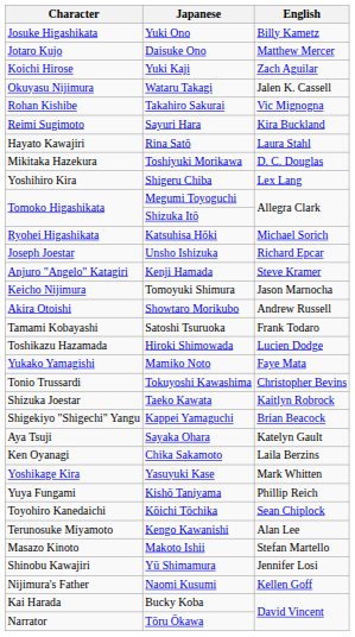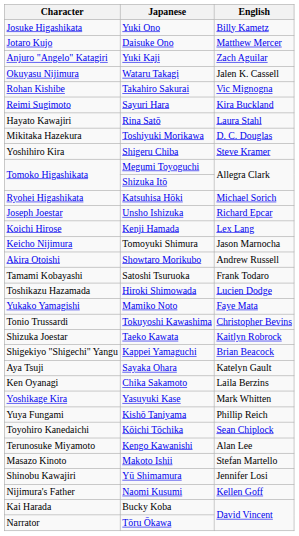 <table class="wikitable">
 <tr>
 <th>Character</th>
 <th>Japanese</th>
 <th>English</th>
 </tr>
 <tr>
 <td><a href='#'>Josuke Higashikata</a></td>
 <td><a href='#'>Yuki Ono</a></td>
 <td><a href='#'>Billy Kametz</a></td>
 </tr>
 <tr>
 <td><a href='#'>Jotaro Kujo</a></td>
 <td><a href='#'>Daisuke Ono</a></td>
 <td><a href='#'>Matthew Mercer</a></td>
 </tr>
 <tr>
-<td><a href='#'>Koichi Hirose</a></td>
+<td><a href='#'>Anjuro "Angelo" Katagiri</a></td>
 <td><a href='#'>Yuki Kaji</a></td>
 <td><a href='#'>Zach Aguilar</a></td>
 </tr>
 <tr>
 <td><a href='#'>Okuyasu Nijimura</a></td>
 <td><a href='#'>Wataru Takagi</a></td>
 <td>Jalen K. Cassell</td>
 </tr>
 <tr>
 <td><a href='#'>Rohan Kishibe</a></td>
 <td><a href='#'>Takahiro Sakurai</a></td>
 <td><a href='#'>Vic Mignogna</a></td>
 </tr>
 <tr>
 <td><a href='#'>Reimi Sugimoto</a></td>
 <td><a href='#'>Sayuri Hara</a></td>
 <td><a href='#'>Kira Buckland</a></td>
 </tr>
 <tr>
 <td>Hayato Kawajiri</td>
 <td><a href='#'>Rina Satō</a></td>
 <td><a href='#'>Laura Stahl</a></td>
 </tr>
 <tr>
 <td>Mikitaka Hazekura</td>
 <td><a href='#'>Toshiyuki Morikawa</a></td>
 <td><a href='#'>D. C. Douglas</a></td>
 </tr>
 <tr>
 <td>Yoshihiro Kira</td>
 <td><a href='#'>Shigeru Chiba</a></td>
-<td><a href='#'>Lex Lang</a></td>
+<td><a href='#'>Steve Kramer</a></td>
 </tr>
 <tr>
 <td rowspan=2><a href='#'>Tomoko Higashikata</a></td>
 <td><a href='#'>Megumi Toyoguchi</a> </td>
 <td rowspan=2>Allegra Clark</td>
 </tr>
 <tr>
 <td><a href='#'>Shizuka Itō</a> </td>
 </tr>
 <tr>
 <td><a href='#'>Ryohei Higashikata</a></td>
 <td><a href='#'>Katsuhisa Hōki</a></td>
 <td><a href='#'>Michael Sorich</a></td>
 </tr>
 <tr>
 <td><a href='#'>Joseph Joestar</a></td>
 <td><a href='#'>Unsho Ishizuka</a></td>
 <td><a href='#'>Richard Epcar</a></td>
 </tr>
 <tr>
-<td><a href='#'>Anjuro "Angelo" Katagiri</a></td>
+<td><a href='#'>Koichi Hirose</a></td>
 <td><a href='#'>Kenji Hamada</a></td>
-<td><a href='#'>Steve Kramer</a></td>
+<td><a href='#'>Lex Lang</a></td>
 </tr>
 <tr>
 <td><a href='#'>Keicho Nijimura</a></td>
 <td>Tomoyuki Shimura</td>
 <td>Jason Marnocha</td>
 </tr>
 <tr>
 <td><a href='#'>Akira Otoishi</a></td>
 <td><a href='#'>Showtaro Morikubo</a></td>
 <td>Andrew Russell</td>
 </tr>
 <tr>
 <td>Tamami Kobayashi</td>
 <td>Satoshi Tsuruoka</td>
 <td>Frank Todaro</td>
 </tr>
 <tr>
 <td>Toshikazu Hazamada</td>
 <td><a href='#'>Hiroki Shimowada</a></td>
 <td><a href='#'>Lucien Dodge</a></td>
 </tr>
 <tr>
 <td><a href='#'>Yukako Yamagishi</a></td>
 <td><a href='#'>Mamiko Noto</a></td>
 <td><a href='#'>Faye Mata</a></td>
 </tr>
 <tr>
 <td>Tonio Trussardi</td>
 <td><a href='#'>Tokuyoshi Kawashima</a></td>
 <td><a href='#'>Christopher Bevins</a></td>
 </tr>
 <tr>
 <td>Shizuka Joestar</td>
 <td><a href='#'>Taeko Kawata</a></td>
 <td><a href='#'>Kaitlyn Robrock</a></td>
 </tr>
 <tr>
 <td>Shigekiyo "Shigechi" Yangu</td>
 <td><a href='#'>Kappei Yamaguchi</a></td>
 <td><a href='#'>Brian Beacock</a></td>
 </tr>
 <tr>
 <td>Aya Tsuji</td>
 <td><a href='#'>Sayaka Ohara</a></td>
 <td>Katelyn Gault</td>
 </tr>
 <tr>
 <td>Ken Oyanagi</td>
 <td><a href='#'>Chika Sakamoto</a></td>
 <td>Laila Berzins</td>
 </tr>
 <tr>
 <td><a href='#'>Yoshikage Kira</a></td>
 <td><a href='#'>Yasuyuki Kase</a></td>
 <td>Mark Whitten</td>
 </tr>
 <tr>
 <td>Yuya Fungami</td>
 <td><a href='#'>Kishō Taniyama</a></td>
 <td>Phillip Reich</td>
 </tr>
 <tr>
 <td>Toyohiro Kanedaichi</td>
 <td><a href='#'>Kōichi Tōchika</a></td>
 <td><a href='#'>Sean Chiplock</a></td>
 </tr>
 <tr>
 <td>Terunosuke Miyamoto</td>
 <td><a href='#'>Kengo Kawanishi</a></td>
 <td>Alan Lee</td>
 </tr>
 <tr>
 <td>Masazo Kinoto</td>
 <td><a href='#'>Makoto Ishii</a></td>
 <td>Stefan Martello</td>
 </tr>
 <tr>
 <td>Shinobu Kawajiri</td>
 <td><a href='#'>Yū Shimamura</a></td>
 <td>Jennifer Losi</td>
 </tr>
 <tr>
 <td>Nijimura's Father</td>
 <td><a href='#'>Naomi Kusumi</a></td>
 <td><a href='#'>Kellen Goff</a></td>
 </tr>
 <tr>
 <td>Kai Harada</td>
 <td>Bucky Koba</td>
 <td rowspan="2"><a href='#'>David Vincent</a></td>
 </tr>
 <tr>
 <td>Narrator</td>
 <td><a href='#'>Tōru Ōkawa</a></td>
 </tr>
 </table>
